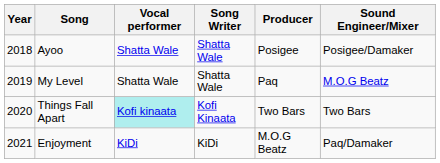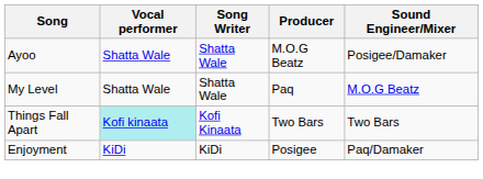 <table class="wikitable">
 <tr>
-<th>Year</th>
 <th>Song</th>
 <th>Vocal performer</th>
 <th>Song Writer</th>
 <th>Producer</th>
 <th>Sound Engineer/Mixer</th>
 </tr>
 <tr>
-<td>2018</td>
 <td>Ayoo</td>
 <td><a href='#'>Shatta Wale</a></td>
 <td><a href='#'>Shatta Wale</a></td>
-<td>Posigee</td>
+<td>M.O.G Beatz</td>
 <td>Posigee/Damaker</td>
 </tr>
 <tr>
-<td>2019</td>
 <td>My Level</td>
 <td>Shatta Wale</td>
 <td>Shatta Wale</td>
 <td>Paq</td>
 <td><a href='#'>M.O.G Beatz</a></td>
 </tr>
 <tr>
-<td>2020</td>
 <td>Things Fall Apart</td>
 <td style="background: paleturquoise;"><a href='#'>Kofi kinaata</a></td>
 <td><a href='#'>Kofi Kinaata</a></td>
 <td>Two Bars</td>
 <td>Two Bars</td>
 </tr>
 <tr>
-<td>2021</td>
 <td>Enjoyment</td>
 <td><a href='#'>KiDi</a></td>
 <td>KiDi</td>
-<td>M.O.G Beatz</td>
+<td>Posigee</td>
 <td>Paq/Damaker</td>
 </tr>
 </table>
